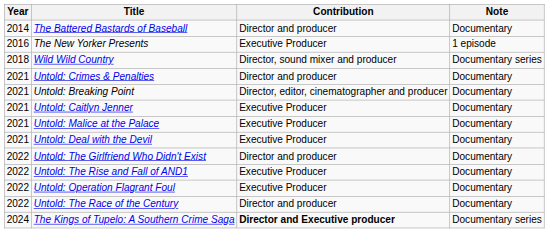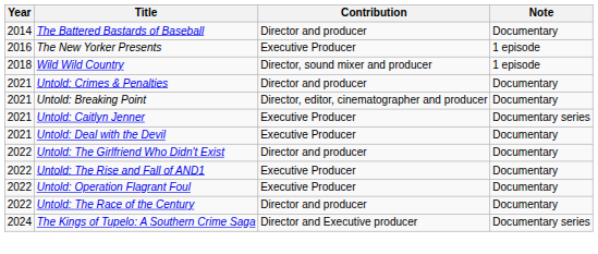 <table class="wikitable sortable">
 <tr>
 <th>Year</th>
 <th>Title</th>
 <th>Contribution</th>
 <th>Note</th>
 </tr>
 <tr>
 <td>2014</td>
 <td><em><a href='#'>The Battered Bastards of Baseball</a></em></td>
 <td>Director and producer</td>
 <td>Documentary</td>
 </tr>
 <tr>
 <td>2016</td>
 <td><em>The New Yorker Presents</em></td>
 <td>Executive Producer</td>
 <td>1 episode</td>
 </tr>
 <tr>
 <td>2018</td>
 <td><em><a href='#'>Wild Wild Country</a></em></td>
 <td>Director, sound mixer and producer</td>
-<td>Documentary series</td>
+<td>1 episode</td>
 </tr>
 <tr>
 <td>2021</td>
 <td><em><a href='#'>Untold: Crimes & Penalties</a></em></td>
 <td>Director and producer</td>
 <td>Documentary</td>
 </tr>
 <tr>
 <td>2021</td>
 <td><em>Untold: Breaking Point</em></td>
 <td>Director, editor, cinematographer and producer</td>
 <td>Documentary</td>
 </tr>
 <tr>
 <td>2021</td>
 <td><em><a href='#'>Untold: Caitlyn Jenner</a></em></td>
 <td>Executive Producer</td>
-<td>Documentary</td>
-</tr>
-<tr>
-<td>2021</td>
-<td><em><a href='#'>Untold: Malice at the Palace</a></em></td>
-<td>Executive Producer</td>
-<td>Documentary</td>
+<td>Documentary series</td>
 </tr>
 <tr>
 <td>2021</td>
 <td><em><a href='#'>Untold: Deal with the Devil</a></em></td>
 <td>Executive Producer</td>
 <td>Documentary</td>
 </tr>
 <tr>
 <td>2022</td>
 <td><em><a href='#'>Untold: The Girlfriend Who Didn't Exist</a></em></td>
 <td>Director and producer</td>
 <td>Documentary</td>
 </tr>
 <tr>
 <td>2022</td>
 <td><em><a href='#'>Untold: The Rise and Fall of AND1</a></em></td>
 <td>Executive Producer</td>
 <td>Documentary</td>
 </tr>
 <tr>
 <td>2022</td>
 <td><em><a href='#'>Untold: Operation Flagrant Foul</a></em></td>
 <td>Executive Producer</td>
 <td>Documentary</td>
 </tr>
 <tr>
 <td>2022</td>
 <td><em><a href='#'>Untold: The Race of the Century</a></em></td>
 <td>Director and producer</td>
 <td>Documentary</td>
 </tr>
 <tr>
 <td>2024</td>
 <td><em><a href='#'>The Kings of Tupelo: A Southern Crime Saga</a></em></td>
-<td><strong>Director and Executive producer</strong></td>
+<td>Director and Executive producer</td>
 <td>Documentary series</td>
 </tr>
 </table>
